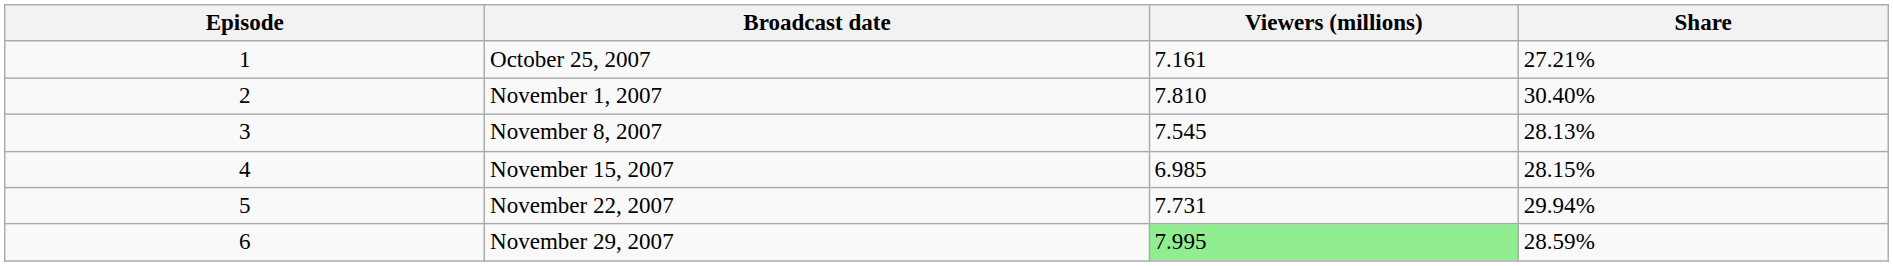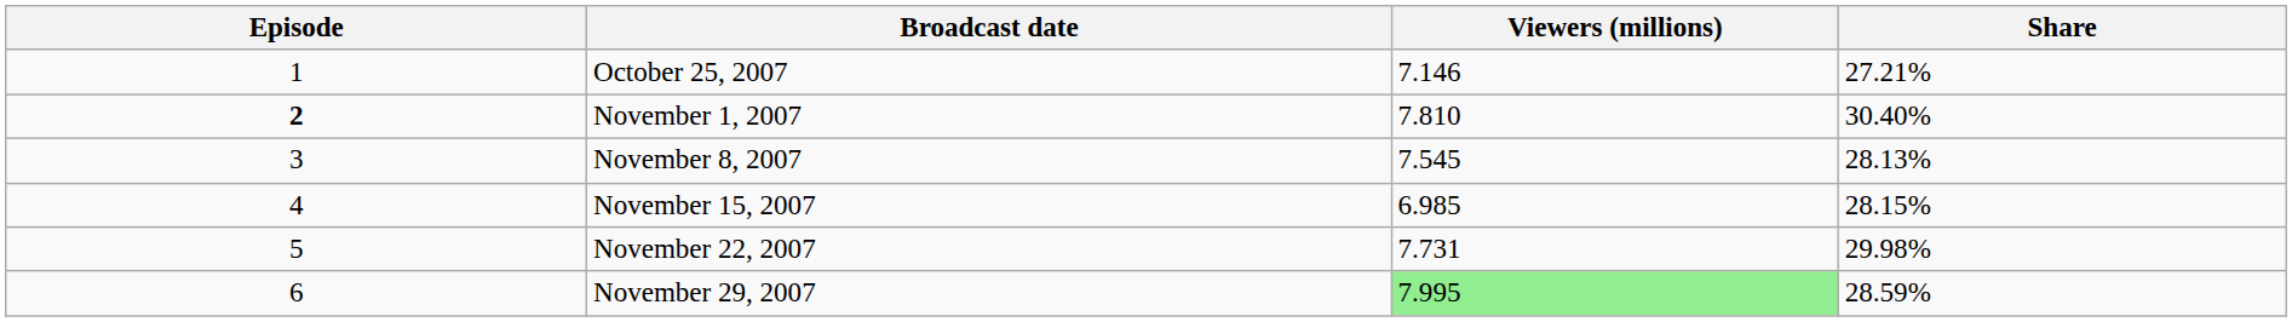 <table class="wikitable" border="1">
 <tr>
 <th width=13% align=center>Episode</th>
 <th width=18% align=center>Broadcast date</th>
 <th width=10% align=center>Viewers (millions)</th>
 <th width=10% align=center>Share</th>
 </tr>
 <tr>
 <td align=center>1</td>
 <td>October 25, 2007</td>
-<td>7.161</td>
+<td>7.146</td>
 <td>27.21%</td>
 </tr>
 <tr>
-<td align=center>2</td>
+<td align=center><strong>2</strong></td>
 <td>November 1, 2007</td>
 <td>7.810</td>
 <td>30.40%</td>
 </tr>
 <tr>
 <td align=center>3</td>
 <td>November 8, 2007</td>
 <td>7.545</td>
 <td>28.13%</td>
 </tr>
 <tr>
 <td align=center>4</td>
 <td>November 15, 2007</td>
 <td>6.985</td>
 <td>28.15%</td>
 </tr>
 <tr>
 <td align=center>5</td>
 <td>November 22, 2007</td>
 <td>7.731</td>
-<td>29.94%</td>
+<td>29.98%</td>
 </tr>
 <tr>
 <td align=center>6</td>
 <td>November 29, 2007</td>
 <td style="background: lightgreen;">7.995</td>
 <td>28.59%</td>
 </tr>
 </table>
